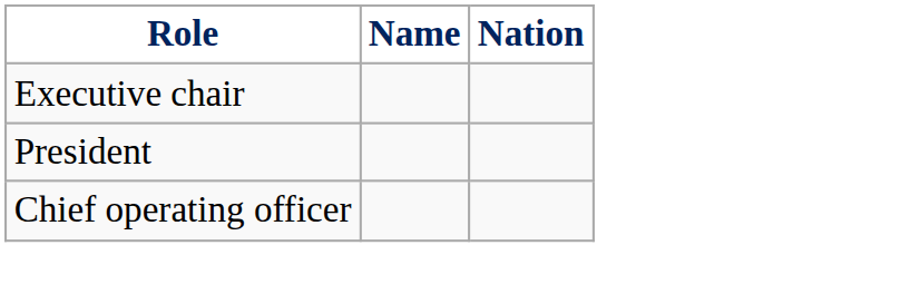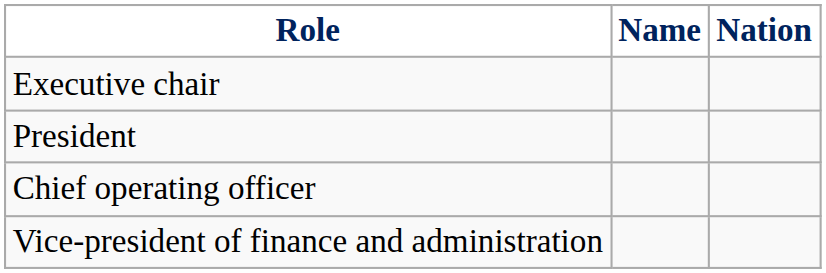 <table class="wikitable sortable">
 <tr>
 <th style="background:white; color:#00235d;" scope="col">Role</th>
 <th style="background:white; color:#00235d;" scope="col">Name</th>
 <th style="background:white; color:#00235d;" scope="col">Nation</th>
 </tr>
 <tr>
 <td>Executive chair</td>
 <td></td>
 <td></td>
 </tr>
 <tr>
 <td>President</td>
 <td></td>
 <td></td>
 </tr>
 <tr>
 <td>Chief operating officer</td>
 <td></td>
 <td></td>
 </tr>
+<tr>
+<td>Vice-president of finance and administration</td>
+<td></td>
+<td></td>
+</tr>
 </table>
